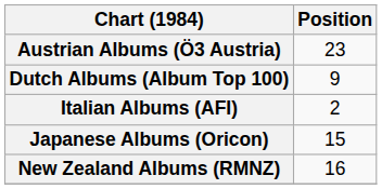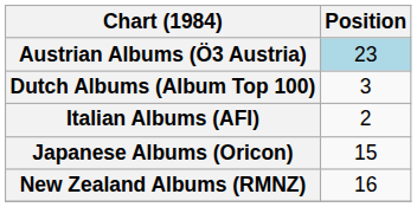 <table class="wikitable sortable plainrowheaders" style="text-align:center">
 <tr>
 <th scope="col">Chart (1984)</th>
 <th scope="col">Position</th>
 </tr>
 <tr>
 <th scope="row">Austrian Albums (Ö3 Austria)</th>
-<td>23</td>
+<td style="background: lightblue;">23</td>
 </tr>
 <tr>
 <th scope="row">Dutch Albums (Album Top 100)</th>
-<td>9</td>
+<td>3</td>
 </tr>
 <tr>
 <th scope="row">Italian Albums (AFI)</th>
 <td>2</td>
 </tr>
 <tr>
 <th scope="row">Japanese Albums (Oricon)</th>
 <td>15</td>
 </tr>
 <tr>
 <th scope="row">New Zealand Albums (RMNZ)</th>
 <td>16</td>
 </tr>
 <tr>
 </tr>
 </table>
